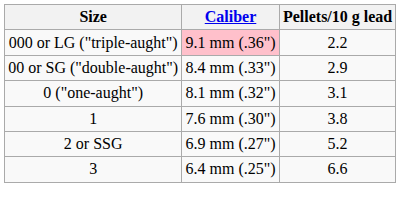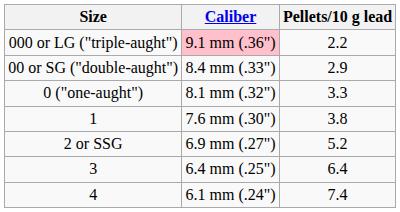 <table class="wikitable" style="text-align:center;">
 <tr>
 <th>Size</th>
 <th><a href='#'>Caliber</a></th>
 <th>Pellets/10 g lead</th>
 </tr>
 <tr>
 <td>000 or LG ("triple-aught")</td>
 <td style="background: pink;">9.1 mm (.36")</td>
 <td>2.2</td>
 </tr>
 <tr>
 <td>00 or SG ("double-aught")</td>
 <td>8.4 mm (.33")</td>
 <td>2.9</td>
 </tr>
 <tr>
 <td>0 ("one-aught")</td>
 <td>8.1 mm (.32")</td>
-<td>3.1</td>
+<td>3.3</td>
 </tr>
 <tr>
 <td>1</td>
 <td>7.6 mm (.30")</td>
 <td>3.8</td>
 </tr>
 <tr>
 <td>2 or SSG</td>
 <td>6.9 mm (.27")</td>
 <td>5.2</td>
 </tr>
 <tr>
 <td>3</td>
 <td>6.4 mm (.25")</td>
-<td>6.6</td>
+<td>6.4</td>
+</tr>
+<tr>
+<td>4</td>
+<td>6.1 mm (.24")</td>
+<td>7.4</td>
 </tr>
 </table>
